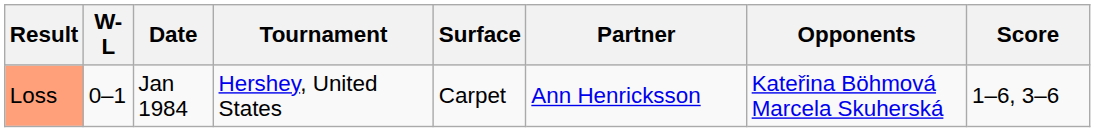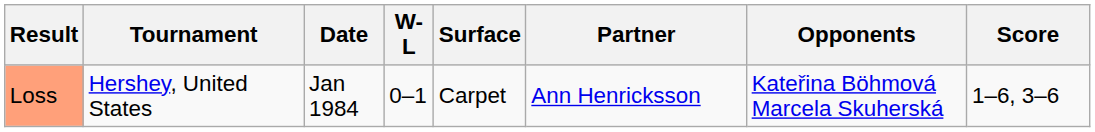 <table class="sortable wikitable">
 <tr>
 <th>Result</th>
+<th style="width:150px">Tournament</th>
+<th style="width:50px">Date</th>
 <th style="width:28px" class="unsortable">W-L</th>
-<th style="width:50px">Date</th>
-<th style="width:150px">Tournament</th>
 <th style="width:50px">Surface</th>
 <th style="width:150px">Partner</th>
 <th style="width:150px">Opponents</th>
 <th style="width:80px" class="unsortable">Score</th>
 </tr>
 <tr>
 <td style="background:#ffa07a;">Loss</td>
+<td><a href='#'>Hershey</a>, United States</td>
+<td>Jan 1984</td>
 <td>0–1</td>
-<td>Jan 1984</td>
-<td><a href='#'>Hershey</a>, United States</td>
 <td>Carpet</td>
 <td> <a href='#'>Ann Henricksson</a></td>
 <td> <a href='#'>Kateřina Böhmová</a><br> <a href='#'>Marcela Skuherská</a></td>
 <td>1–6, 3–6</td>
 </tr>
 </table>
